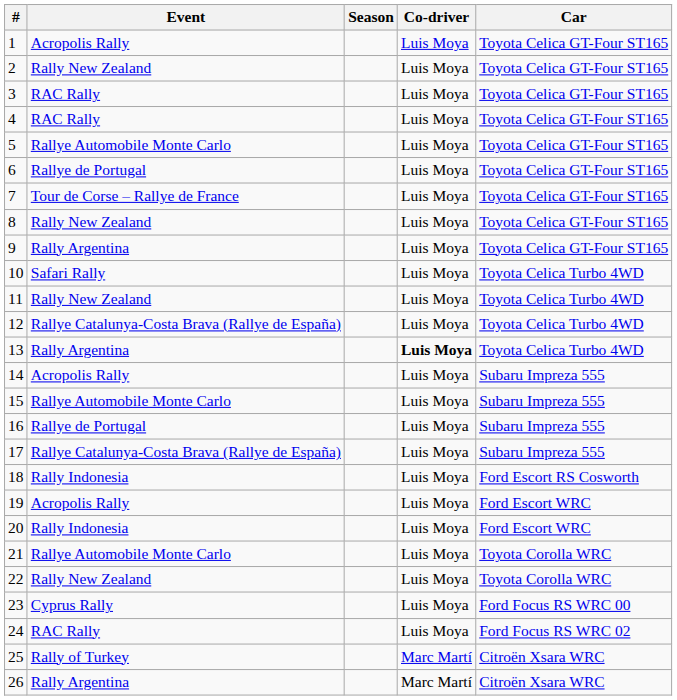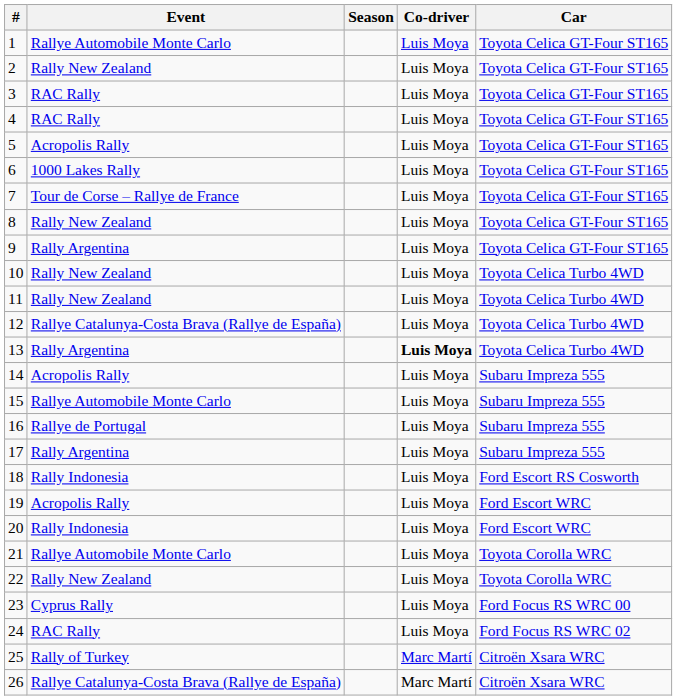 <table class="wikitable" style="font-size: 95%;">
 <tr>
 <th> # </th>
 <th>Event</th>
 <th>Season</th>
 <th>Co-driver</th>
 <th>Car</th>
 </tr>
 <tr>
 <td>1</td>
-<td> <a href='#'>Acropolis Rally</a></td>
+<td> <a href='#'>Rallye Automobile Monte Carlo</a></td>
 <td></td>
 <td><a href='#'>Luis Moya</a></td>
 <td><a href='#'>Toyota Celica GT-Four ST165</a></td>
 </tr>
 <tr>
 <td>2</td>
 <td> <a href='#'>Rally New Zealand</a></td>
 <td></td>
 <td>Luis Moya</td>
 <td><a href='#'>Toyota Celica GT-Four ST165</a></td>
 </tr>
 <tr>
 <td>3</td>
 <td> <a href='#'>RAC Rally</a></td>
 <td></td>
 <td>Luis Moya</td>
 <td><a href='#'>Toyota Celica GT-Four ST165</a></td>
 </tr>
 <tr>
 <td>4</td>
 <td> <a href='#'>RAC Rally</a></td>
 <td></td>
 <td>Luis Moya</td>
 <td><a href='#'>Toyota Celica GT-Four ST165</a></td>
 </tr>
 <tr>
 <td>5</td>
-<td> <a href='#'>Rallye Automobile Monte Carlo</a></td>
+<td> <a href='#'>Acropolis Rally</a></td>
 <td></td>
 <td>Luis Moya</td>
 <td><a href='#'>Toyota Celica GT-Four ST165</a></td>
 </tr>
 <tr>
 <td>6</td>
-<td> <a href='#'>Rallye de Portugal</a></td>
+<td> <a href='#'>1000 Lakes Rally</a></td>
 <td></td>
 <td>Luis Moya</td>
 <td><a href='#'>Toyota Celica GT-Four ST165</a></td>
 </tr>
 <tr>
 <td>7</td>
 <td> <a href='#'>Tour de Corse – Rallye de France</a></td>
 <td></td>
 <td>Luis Moya</td>
 <td><a href='#'>Toyota Celica GT-Four ST165</a></td>
 </tr>
 <tr>
 <td>8</td>
 <td> <a href='#'>Rally New Zealand</a></td>
 <td></td>
 <td>Luis Moya</td>
 <td><a href='#'>Toyota Celica GT-Four ST165</a></td>
 </tr>
 <tr>
 <td>9</td>
 <td> <a href='#'>Rally Argentina</a></td>
 <td></td>
 <td>Luis Moya</td>
 <td><a href='#'>Toyota Celica GT-Four ST165</a></td>
 </tr>
 <tr>
 <td>10</td>
-<td> <a href='#'>Safari Rally</a></td>
+<td> <a href='#'>Rally New Zealand</a></td>
 <td></td>
 <td>Luis Moya</td>
 <td><a href='#'>Toyota Celica Turbo 4WD</a></td>
 </tr>
 <tr>
 <td>11</td>
 <td> <a href='#'>Rally New Zealand</a></td>
 <td></td>
 <td>Luis Moya</td>
 <td><a href='#'>Toyota Celica Turbo 4WD</a></td>
 </tr>
 <tr>
 <td>12</td>
 <td> <a href='#'>Rallye Catalunya-Costa Brava (Rallye de España)</a></td>
 <td></td>
 <td>Luis Moya</td>
 <td><a href='#'>Toyota Celica Turbo 4WD</a></td>
 </tr>
 <tr>
 <td>13</td>
 <td> <a href='#'>Rally Argentina</a></td>
 <td></td>
 <td><strong>Luis Moya</strong></td>
 <td><a href='#'>Toyota Celica Turbo 4WD</a></td>
 </tr>
 <tr>
 <td>14</td>
 <td> <a href='#'>Acropolis Rally</a></td>
 <td></td>
 <td>Luis Moya</td>
 <td><a href='#'>Subaru Impreza 555</a></td>
 </tr>
 <tr>
 <td>15</td>
 <td> <a href='#'>Rallye Automobile Monte Carlo</a></td>
 <td></td>
 <td>Luis Moya</td>
 <td><a href='#'>Subaru Impreza 555</a></td>
 </tr>
 <tr>
 <td>16</td>
 <td> <a href='#'>Rallye de Portugal</a></td>
 <td></td>
 <td>Luis Moya</td>
 <td><a href='#'>Subaru Impreza 555</a></td>
 </tr>
 <tr>
 <td>17</td>
-<td> <a href='#'>Rallye Catalunya-Costa Brava (Rallye de España)</a></td>
+<td> <a href='#'>Rally Argentina</a></td>
 <td></td>
 <td>Luis Moya</td>
 <td><a href='#'>Subaru Impreza 555</a></td>
 </tr>
 <tr>
 <td>18</td>
 <td> <a href='#'>Rally Indonesia</a></td>
 <td></td>
 <td>Luis Moya</td>
 <td><a href='#'>Ford Escort RS Cosworth</a></td>
 </tr>
 <tr>
 <td>19</td>
 <td> <a href='#'>Acropolis Rally</a></td>
 <td></td>
 <td>Luis Moya</td>
 <td><a href='#'>Ford Escort WRC</a></td>
 </tr>
 <tr>
 <td>20</td>
 <td> <a href='#'>Rally Indonesia</a></td>
 <td></td>
 <td>Luis Moya</td>
 <td><a href='#'>Ford Escort WRC</a></td>
 </tr>
 <tr>
 <td>21</td>
 <td> <a href='#'>Rallye Automobile Monte Carlo</a></td>
 <td></td>
 <td>Luis Moya</td>
 <td><a href='#'>Toyota Corolla WRC</a></td>
 </tr>
 <tr>
 <td>22</td>
 <td> <a href='#'>Rally New Zealand</a></td>
 <td></td>
 <td>Luis Moya</td>
 <td><a href='#'>Toyota Corolla WRC</a></td>
 </tr>
 <tr>
 <td>23</td>
 <td> <a href='#'>Cyprus Rally</a></td>
 <td></td>
 <td>Luis Moya</td>
 <td><a href='#'>Ford Focus RS WRC 00</a></td>
 </tr>
 <tr>
 <td>24</td>
 <td> <a href='#'>RAC Rally</a></td>
 <td></td>
 <td>Luis Moya</td>
 <td><a href='#'>Ford Focus RS WRC 02</a></td>
 </tr>
 <tr>
 <td>25</td>
 <td> <a href='#'>Rally of Turkey</a></td>
 <td></td>
 <td><a href='#'>Marc Martí</a></td>
 <td><a href='#'>Citroën Xsara WRC</a></td>
 </tr>
 <tr>
 <td>26</td>
-<td> <a href='#'>Rally Argentina</a></td>
+<td> <a href='#'>Rallye Catalunya-Costa Brava (Rallye de España)</a></td>
 <td></td>
 <td>Marc Martí</td>
 <td><a href='#'>Citroën Xsara WRC</a></td>
 </tr>
 </table>
